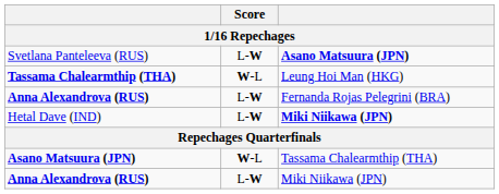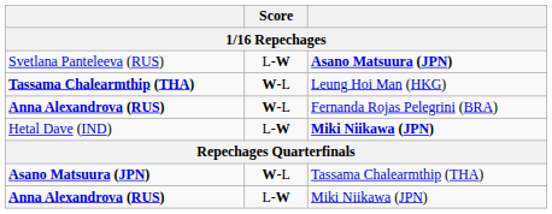 <table class="wikitable" style="text-align: left; ">
 <tr>
 <th align="right" width="270"></th>
 <th width="65">Score</th>
 <th align="left" width="270"></th>
 </tr>
 <tr>
 <th colspan=3>1/16 Repechages</th>
 </tr>
 <tr>
 <td> <a href='#'>Svetlana Panteleeva</a> (<a href='#'>RUS</a>)</td>
 <td align="center">L-<strong>W</strong></td>
 <td><strong> <a href='#'>Asano Matsuura</a> (<a href='#'>JPN</a>)</strong></td>
 </tr>
 <tr>
 <td><strong> <a href='#'>Tassama Chalearmthip</a> (<a href='#'>THA</a>)</strong></td>
 <td align="center"><strong>W</strong>-L</td>
 <td> <a href='#'>Leung Hoi Man</a> (<a href='#'>HKG</a>)</td>
 </tr>
 <tr>
 <td><strong> <a href='#'>Anna Alexandrova</a> (<a href='#'>RUS</a>)</strong></td>
-<td align="center">L-<strong>W</strong></td>
+<td align="center"><strong>W</strong>-L</td>
 <td> <a href='#'>Fernanda Rojas Pelegrini</a> (<a href='#'>BRA</a>)</td>
 </tr>
 <tr>
 <td> <a href='#'>Hetal Dave</a> (<a href='#'>IND</a>)</td>
 <td align="center">L-<strong>W</strong></td>
 <td><strong> <a href='#'>Miki Niikawa</a> (<a href='#'>JPN</a>)</strong></td>
 </tr>
 <tr>
 <th colspan=3>Repechages Quarterfinals</th>
 </tr>
 <tr>
 <td><strong> <a href='#'>Asano Matsuura</a> (<a href='#'>JPN</a>)</strong></td>
 <td align="center"><strong>W</strong>-L</td>
 <td> <a href='#'>Tassama Chalearmthip</a> (<a href='#'>THA</a>)</td>
 </tr>
 <tr>
 <td><strong> <a href='#'>Anna Alexandrova</a> (<a href='#'>RUS</a>)</strong></td>
 <td align="center">L-<strong>W</strong></td>
 <td> <a href='#'>Miki Niikawa</a> (<a href='#'>JPN</a>)</td>
 </tr>
 </table>
